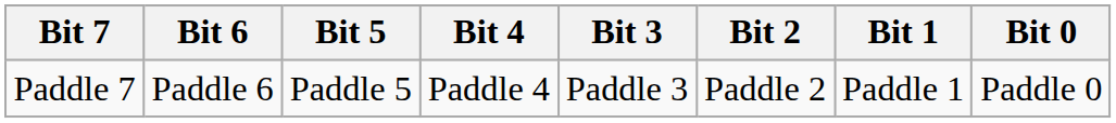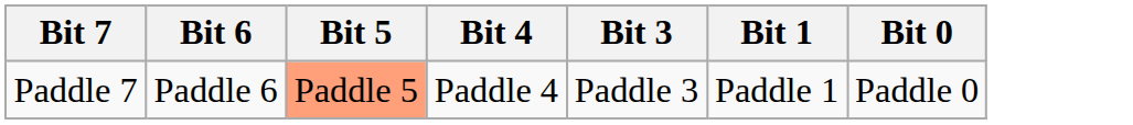 <table class="wikitable">
 <tr>
 <th>Bit 7</th>
 <th>Bit 6</th>
 <th>Bit 5</th>
 <th>Bit 4</th>
 <th>Bit 3</th>
-<th>Bit 2</th>
 <th>Bit 1</th>
 <th>Bit 0</th>
 </tr>
 <tr>
 <td>Paddle 7</td>
 <td>Paddle 6</td>
-<td>Paddle 5</td>
+<td style="background: lightsalmon;">Paddle 5</td>
 <td>Paddle 4</td>
 <td>Paddle 3</td>
-<td>Paddle 2</td>
 <td>Paddle 1</td>
 <td>Paddle 0</td>
 </tr>
 </table>
